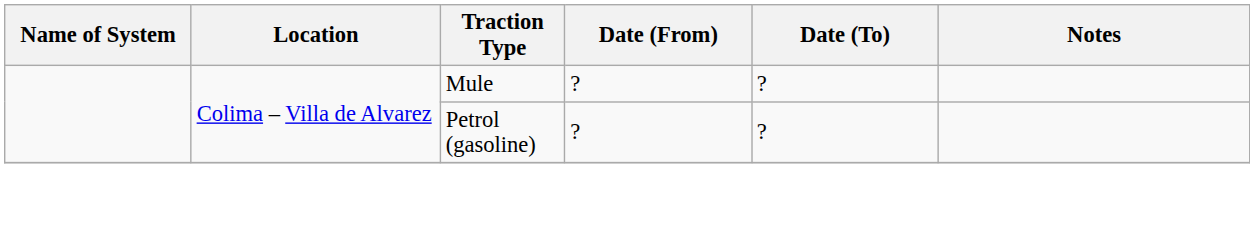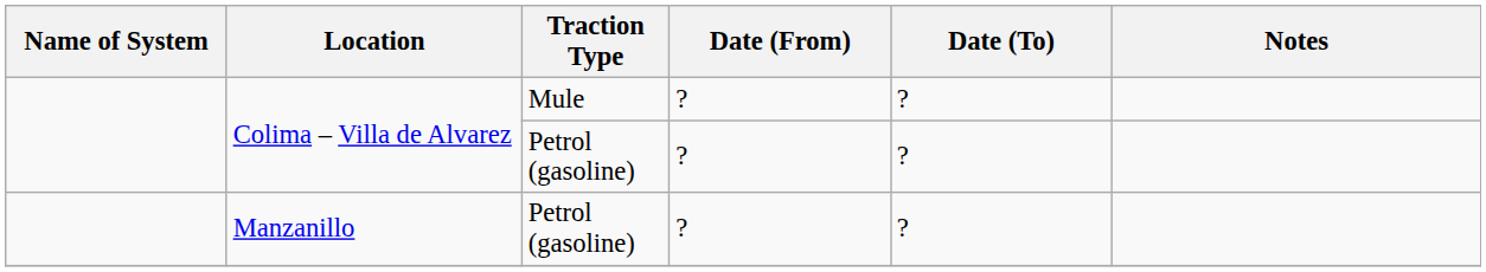 <table class="wikitable" width=100%>
 <tr>
 <th width=15%>Name of System</th>
 <th width=20%>Location</th>
 <th width=10%>Traction<br>Type</th>
 <th width=15%>Date (From)</th>
 <th width=15%>Date (To)</th>
 <th width=25%>Notes</th>
 </tr>
 <tr>
 <td rowspan=2> </td>
 <td rowspan=2><a href='#'>Colima</a> – <a href='#'>Villa de Alvarez</a></td>
 <td>Mule</td>
 <td>?</td>
 <td>?</td>
 <td> </td>
 </tr>
 <tr>
 <td>Petrol (gasoline)</td>
 <td>?</td>
 <td>?</td>
 <td> </td>
 </tr>
 <tr>
+<td> </td>
+<td><a href='#'>Manzanillo</a></td>
+<td>Petrol (gasoline)</td>
+<td>?</td>
+<td>?</td>
+<td> </td>
+</tr>
+<tr>
 </tr>
 </table>
